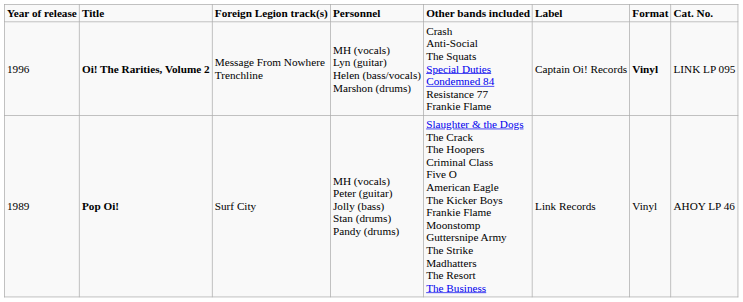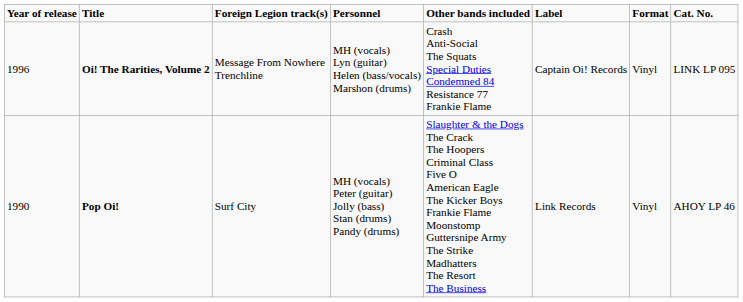 <table class="wikitable">
 <tr>
 <td><strong>Year of release</strong></td>
 <td><strong>Title</strong></td>
 <td><strong>Foreign Legion track(s)</strong></td>
 <td><strong>Personnel</strong></td>
 <td><strong>Other bands included</strong></td>
 <td><strong>Label</strong></td>
 <td><strong>Format</strong></td>
 <td><strong>Cat. No.</strong></td>
 </tr>
 <tr>
 <td>1996</td>
 <td><strong>Oi! The Rarities, Volume 2</strong> </td>
 <td>Message From Nowhere<br> Trenchline</td>
 <td>MH (vocals)<br> Lyn (guitar)<br> Helen (bass/vocals)<br> Marshon (drums)</td>
 <td>Crash<br> Anti-Social<br> The Squats<br> <a href='#'>Special Duties</a><br> <a href='#'>Condemned 84</a><br> Resistance 77<br> Frankie Flame</td>
 <td>Captain Oi! Records</td>
-<td><strong>Vinyl</strong></td>
+<td>Vinyl</td>
 <td>LINK LP 095</td>
 </tr>
 <tr>
-<td>1989</td>
+<td>1990</td>
 <td><strong>Pop Oi!</strong></td>
 <td>Surf City</td>
 <td>MH (vocals)<br> Peter (guitar)<br> Jolly (bass)<br> Stan (drums)<br> Pandy (drums)</td>
 <td><a href='#'>Slaughter & the Dogs</a><br> The Crack<br> The Hoopers<br> Criminal Class<br> Five O<br> American Eagle<br> The Kicker Boys<br> Frankie Flame<br> Moonstomp<br> Guttersnipe Army<br> The Strike<br> Madhatters<br> The Resort<br> <a href='#'>The Business</a></td>
 <td>Link Records</td>
 <td>Vinyl</td>
 <td>AHOY LP 46</td>
 </tr>
 </table>
